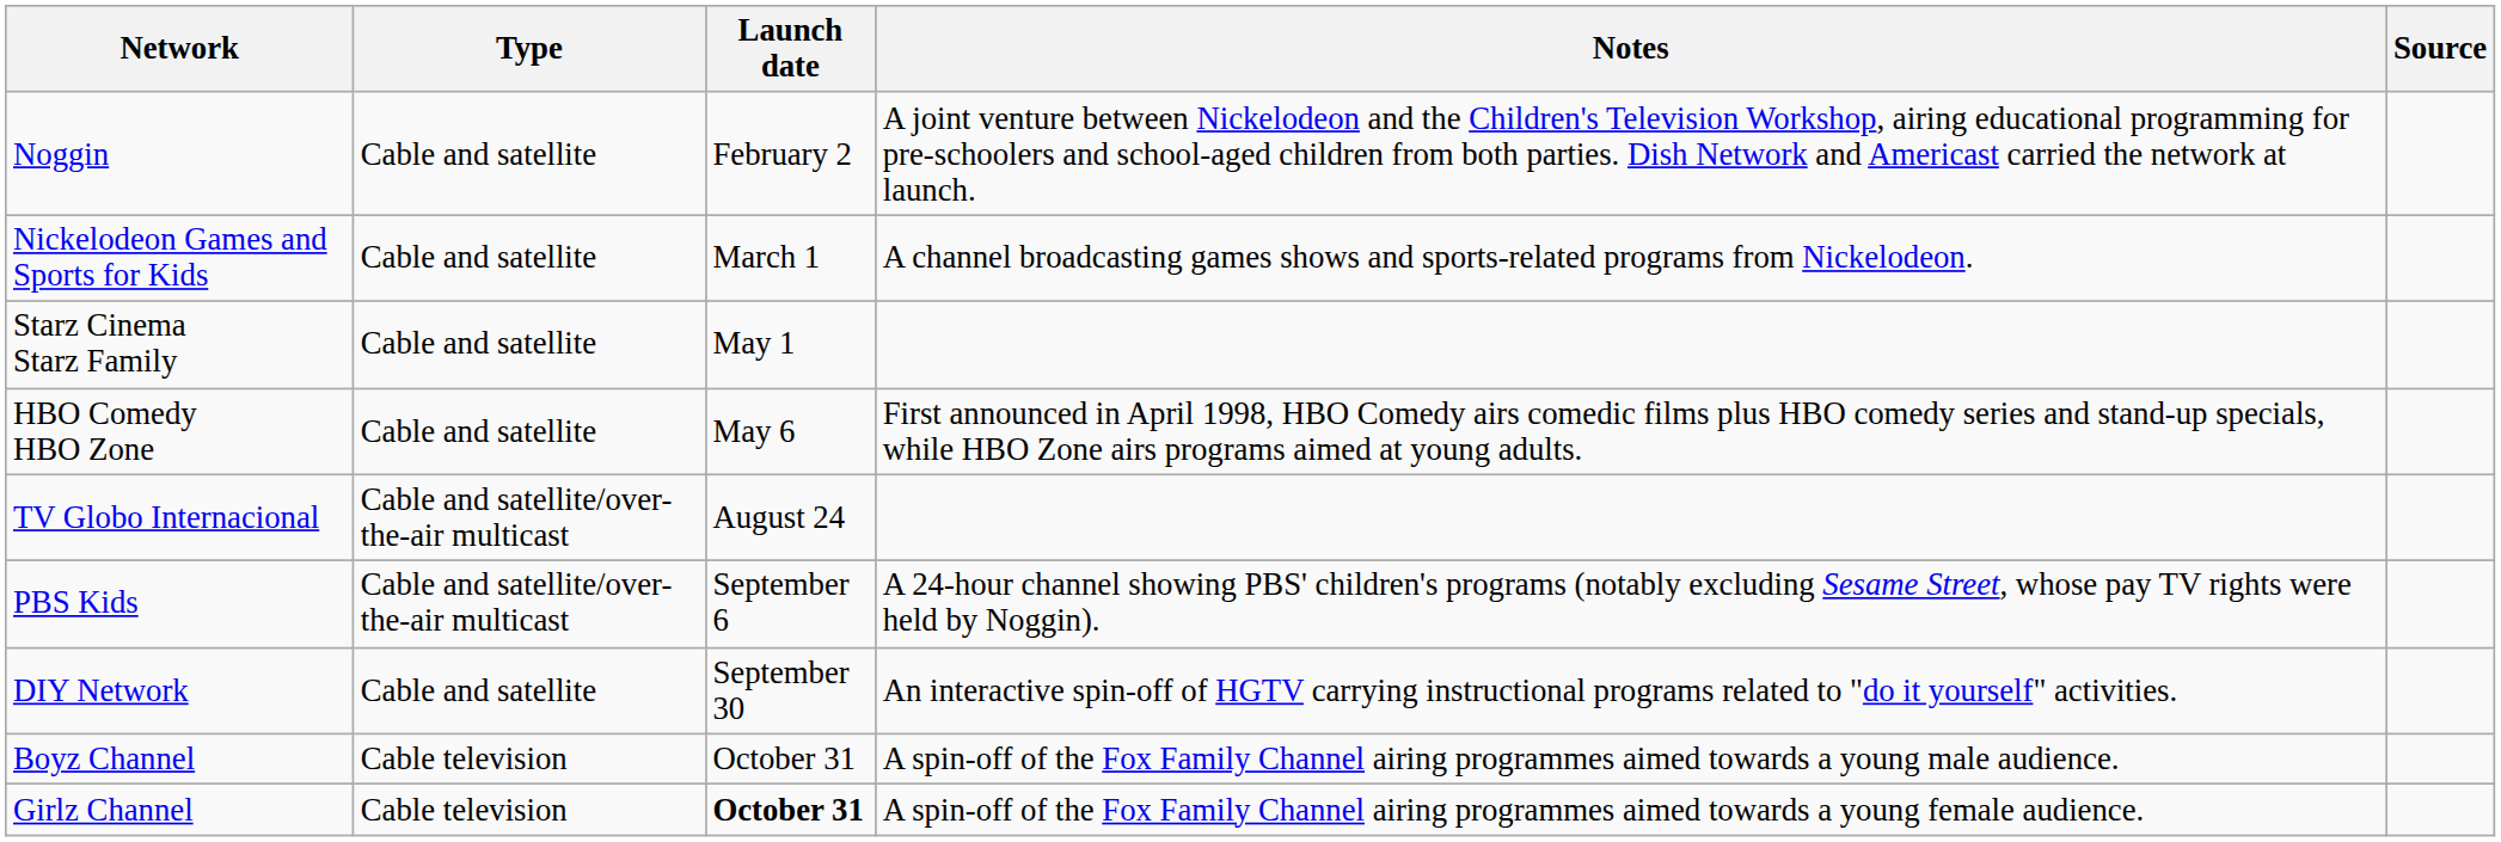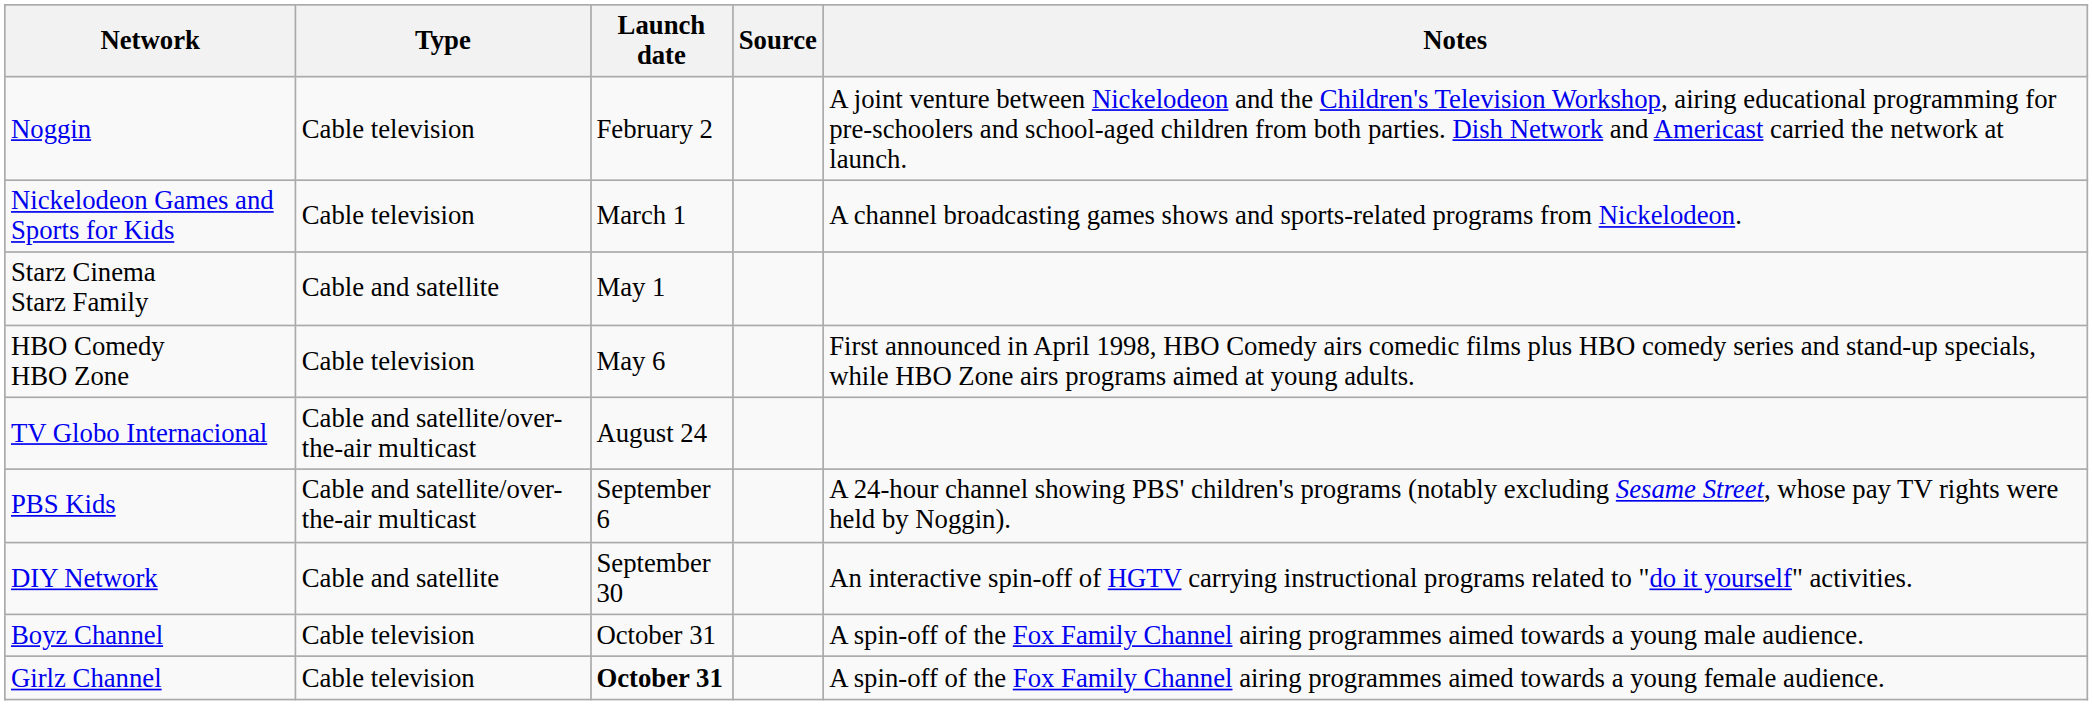 <table class="wikitable sortable">
 <tr>
 <th>Network</th>
 <th>Type</th>
 <th>Launch date</th>
+<th>Source</th>
 <th>Notes</th>
-<th>Source</th>
 </tr>
 <tr>
 <td><a href='#'>Noggin</a></td>
-<td>Cable and satellite</td>
+<td>Cable television</td>
 <td>February 2</td>
+<td></td>
 <td>A joint venture between <a href='#'>Nickelodeon</a> and the <a href='#'>Children's Television Workshop</a>, airing educational programming for pre-schoolers and school-aged children from both parties. <a href='#'>Dish Network</a> and <a href='#'>Americast</a> carried the network at launch.</td>
-<td></td>
 </tr>
 <tr>
 <td><a href='#'>Nickelodeon Games and Sports for Kids</a></td>
-<td>Cable and satellite</td>
+<td>Cable television</td>
 <td>March 1</td>
+<td></td>
 <td>A channel broadcasting games shows and sports-related programs from <a href='#'>Nickelodeon</a>.</td>
-<td></td>
 </tr>
 <tr>
 <td>Starz Cinema<br>Starz Family</td>
 <td>Cable and satellite</td>
 <td>May 1</td>
 <td></td>
 <td></td>
 </tr>
 <tr>
 <td>HBO Comedy<br>HBO Zone</td>
-<td>Cable and satellite</td>
+<td>Cable television</td>
 <td>May 6</td>
+<td></td>
 <td>First announced in April 1998, HBO Comedy airs comedic films plus HBO comedy series and stand-up specials, while HBO Zone airs programs aimed at young adults.</td>
-<td></td>
 </tr>
 <tr>
 <td><a href='#'>TV Globo Internacional</a></td>
 <td>Cable and satellite/over-the-air multicast</td>
 <td>August 24</td>
 <td></td>
 <td></td>
 </tr>
 <tr>
 <td><a href='#'>PBS Kids</a></td>
 <td>Cable and satellite/over-the-air multicast</td>
 <td>September 6</td>
+<td></td>
 <td>A 24-hour channel showing PBS' children's programs (notably excluding <em><a href='#'>Sesame Street</a></em>, whose pay TV rights were held by Noggin).</td>
-<td></td>
 </tr>
 <tr>
 <td><a href='#'>DIY Network</a></td>
 <td>Cable and satellite</td>
 <td>September 30</td>
+<td></td>
 <td>An interactive spin-off of <a href='#'>HGTV</a> carrying instructional programs related to "<a href='#'>do it yourself</a>" activities.</td>
-<td></td>
 </tr>
 <tr>
 <td><a href='#'>Boyz Channel</a></td>
 <td>Cable television</td>
 <td>October 31</td>
+<td></td>
 <td>A spin-off of the <a href='#'>Fox Family Channel</a> airing programmes aimed towards a young male audience.</td>
-<td></td>
 </tr>
 <tr>
 <td><a href='#'>Girlz Channel</a></td>
 <td>Cable television</td>
 <td><strong>October 31</strong></td>
+<td></td>
 <td>A spin-off of the <a href='#'>Fox Family Channel</a> airing programmes aimed towards a young female audience.</td>
-<td></td>
 </tr>
 </table>
